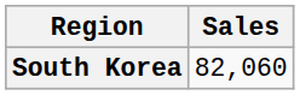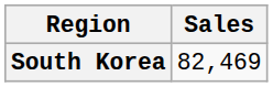 <table class="wikitable plainrowheaders" style="text-align:center;">
 <tr>
 <th scope="col">Region</th>
 <th scope="col">Sales</th>
 </tr>
 <tr>
 <th scope="row">South Korea</th>
-<td>82,060</td>
+<td>82,469</td>
 </tr>
 </table>
